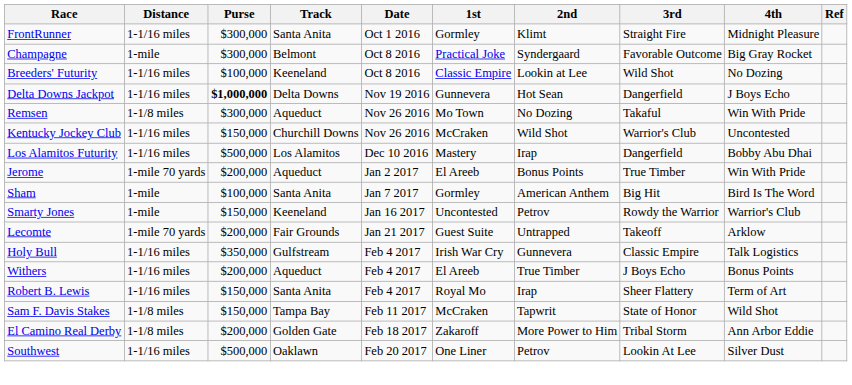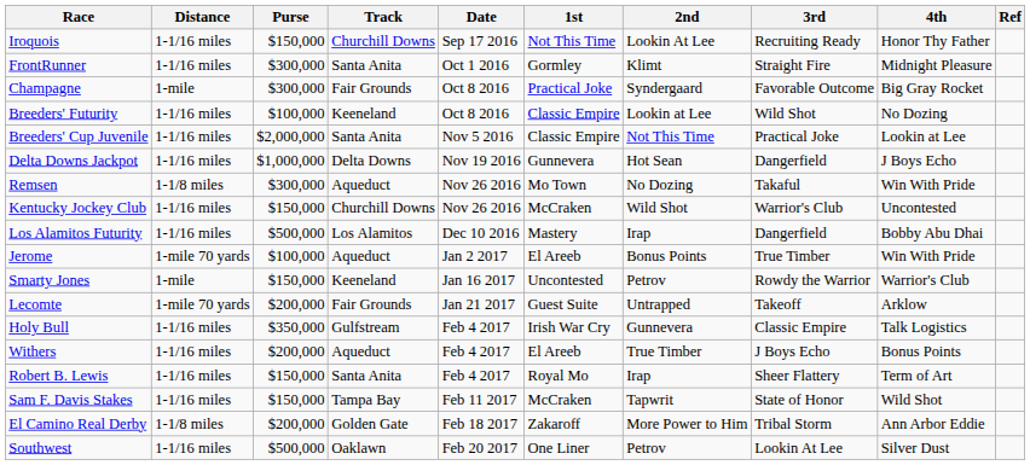 <table class="wikitable">
 <tr>
 <th>Race</th>
 <th>Distance</th>
 <th>Purse</th>
 <th>Track</th>
 <th>Date</th>
 <th>1st</th>
 <th>2nd</th>
 <th>3rd</th>
 <th>4th</th>
 <th>Ref</th>
+</tr>
+<tr>
+<td><a href='#'>Iroquois</a></td>
+<td>1-<span>1/16 miles</span></td>
+<td align=right>$150,000</td>
+<td><a href='#'>Churchill Downs</a></td>
+<td>Sep 17 2016</td>
+<td><a href='#'>Not This Time</a></td>
+<td>Lookin At Lee</td>
+<td>Recruiting Ready</td>
+<td>Honor Thy Father</td>
+<td></td>
 </tr>
 <tr>
 <td><a href='#'>FrontRunner</a></td>
 <td>1-<span>1/16 miles</span></td>
 <td align=right>$300,000</td>
 <td>Santa Anita</td>
 <td>Oct 1 2016</td>
 <td>Gormley</td>
 <td>Klimt</td>
 <td>Straight Fire</td>
 <td>Midnight Pleasure</td>
 <td></td>
 </tr>
 <tr>
 <td><a href='#'>Champagne</a></td>
 <td>1-<span>mile</span></td>
 <td align=right>$300,000</td>
-<td>Belmont</td>
+<td>Fair Grounds</td>
 <td>Oct 8 2016</td>
 <td><a href='#'>Practical Joke</a></td>
 <td>Syndergaard</td>
 <td>Favorable Outcome</td>
 <td>Big Gray Rocket</td>
 <td></td>
 </tr>
 <tr>
 <td><a href='#'>Breeders' Futurity</a></td>
 <td>1-<span>1/16 miles</span></td>
 <td align=right>$100,000</td>
 <td>Keeneland</td>
 <td>Oct 8 2016</td>
 <td><a href='#'>Classic Empire</a></td>
 <td>Lookin at Lee</td>
 <td>Wild Shot</td>
 <td>No Dozing</td>
 <td></td>
 </tr>
 <tr>
+<td><a href='#'>Breeders' Cup Juvenile</a></td>
+<td>1-<span>1/16 miles</span></td>
+<td align=right>$2,000,000</td>
+<td>Santa Anita</td>
+<td>Nov 5 2016</td>
+<td>Classic Empire</td>
+<td><a href='#'>Not This Time</a></td>
+<td>Practical Joke</td>
+<td>Lookin at Lee</td>
+<td></td>
+</tr>
+<tr>
 <td><a href='#'>Delta Downs Jackpot</a></td>
 <td>1-<span>1/16 miles</span></td>
-<td align=right><strong>$1,000,000</strong></td>
+<td align=right>$1,000,000</td>
 <td>Delta Downs</td>
 <td>Nov 19 2016</td>
 <td>Gunnevera</td>
 <td>Hot Sean</td>
 <td>Dangerfield</td>
 <td>J Boys Echo</td>
 <td></td>
 </tr>
 <tr>
 <td><a href='#'>Remsen</a></td>
 <td>1-<span>1/8 miles</span></td>
 <td align=right>$300,000</td>
 <td>Aqueduct</td>
 <td>Nov 26 2016</td>
 <td>Mo Town</td>
 <td>No Dozing</td>
 <td>Takaful</td>
 <td>Win With Pride</td>
 <td></td>
 </tr>
 <tr>
 <td><a href='#'>Kentucky Jockey Club</a></td>
 <td>1-<span>1/16 miles</span></td>
 <td align=right>$150,000</td>
 <td>Churchill Downs</td>
 <td>Nov 26 2016</td>
 <td>McCraken</td>
 <td>Wild Shot</td>
 <td>Warrior's Club</td>
 <td>Uncontested</td>
 <td></td>
 </tr>
 <tr>
 <td><a href='#'>Los Alamitos Futurity</a></td>
 <td>1-<span>1/16 miles</span></td>
 <td align=right>$500,000</td>
 <td>Los Alamitos</td>
 <td>Dec 10 2016</td>
 <td>Mastery</td>
 <td>Irap</td>
 <td>Dangerfield</td>
 <td>Bobby Abu Dhai</td>
 <td></td>
 </tr>
 <tr>
 <td><a href='#'>Jerome</a></td>
 <td>1-<span>mile 70 yards</span></td>
-<td align=right>$200,000</td>
+<td align=right>$100,000</td>
 <td>Aqueduct</td>
 <td>Jan 2 2017</td>
 <td>El Areeb</td>
 <td>Bonus Points</td>
 <td>True Timber</td>
 <td>Win With Pride</td>
-<td></td>
-</tr>
-<tr>
-<td><a href='#'>Sham</a></td>
-<td>1-<span>mile</span></td>
-<td align=right>$100,000</td>
-<td>Santa Anita</td>
-<td>Jan 7 2017</td>
-<td>Gormley</td>
-<td>American Anthem</td>
-<td>Big Hit</td>
-<td>Bird Is The Word</td>
 <td></td>
 </tr>
 <tr>
 <td><a href='#'>Smarty Jones</a></td>
 <td>1-<span>mile</span></td>
 <td align=right>$150,000</td>
 <td>Keeneland</td>
 <td>Jan 16 2017</td>
 <td>Uncontested</td>
 <td>Petrov</td>
 <td>Rowdy the Warrior</td>
 <td>Warrior's Club</td>
 <td></td>
 </tr>
 <tr>
 <td><a href='#'>Lecomte</a></td>
 <td>1-<span>mile 70 yards</span></td>
 <td align=right>$200,000</td>
 <td>Fair Grounds</td>
 <td>Jan 21 2017</td>
 <td>Guest Suite</td>
 <td>Untrapped</td>
 <td>Takeoff</td>
 <td>Arklow</td>
 <td></td>
 </tr>
 <tr>
 <td><a href='#'>Holy Bull</a></td>
 <td>1-<span>1/16 miles</span></td>
 <td align=right>$350,000</td>
 <td>Gulfstream</td>
 <td>Feb 4 2017</td>
 <td>Irish War Cry</td>
 <td>Gunnevera</td>
 <td>Classic Empire</td>
 <td>Talk Logistics</td>
 <td></td>
 </tr>
 <tr>
 <td><a href='#'>Withers</a></td>
 <td>1-<span>1/16 miles</span></td>
 <td align=right>$200,000</td>
 <td>Aqueduct</td>
 <td>Feb 4 2017</td>
 <td>El Areeb</td>
 <td>True Timber</td>
 <td>J Boys Echo</td>
 <td>Bonus Points</td>
 <td></td>
 </tr>
 <tr>
 <td><a href='#'>Robert B. Lewis</a></td>
 <td>1-<span>1/16 miles</span></td>
 <td align=right>$150,000</td>
 <td>Santa Anita</td>
 <td>Feb 4 2017</td>
 <td>Royal Mo</td>
 <td>Irap</td>
 <td>Sheer Flattery</td>
 <td>Term of Art</td>
 <td></td>
 </tr>
 <tr>
 <td><a href='#'>Sam F. Davis Stakes</a></td>
-<td>1-<span>1/8 miles</span></td>
+<td>1-<span>1/16 miles</span></td>
 <td align=right>$150,000</td>
 <td>Tampa Bay</td>
 <td>Feb 11 2017</td>
 <td>McCraken</td>
 <td>Tapwrit</td>
 <td>State of Honor</td>
 <td>Wild Shot</td>
 <td></td>
 </tr>
 <tr>
 <td><a href='#'>El Camino Real Derby</a></td>
 <td>1-<span>1/8 miles</span></td>
 <td align=right>$200,000</td>
 <td>Golden Gate</td>
 <td>Feb 18 2017</td>
 <td>Zakaroff</td>
 <td>More Power to Him</td>
 <td>Tribal Storm</td>
 <td>Ann Arbor Eddie</td>
 <td></td>
 </tr>
 <tr>
 <td><a href='#'>Southwest</a></td>
 <td>1-<span>1/16 miles</span></td>
 <td align=right>$500,000</td>
 <td>Oaklawn</td>
 <td>Feb 20 2017</td>
 <td>One Liner</td>
 <td>Petrov</td>
 <td>Lookin At Lee</td>
 <td>Silver Dust</td>
 <td></td>
 </tr>
 </table>
